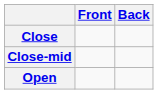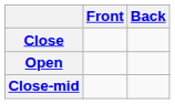 <table class="wikitable" style="text-align: center">
 <tr>
 <th></th>
 <th><a href='#'>Front</a></th>
 <th><a href='#'>Back</a></th>
 </tr>
 <tr>
 <th><a href='#'>Close</a></th>
 <td></td>
 <td></td>
 </tr>
 <tr>
+<th><a href='#'>Open</a></th>
+<td></td>
+<td></td>
+</tr>
+<tr>
 <th><a href='#'>Close-mid</a></th>
 <td></td>
 <td></td>
 </tr>
-<tr>
-<th><a href='#'>Open</a></th>
-<td></td>
-<td></td>
-</tr>
 </table>
